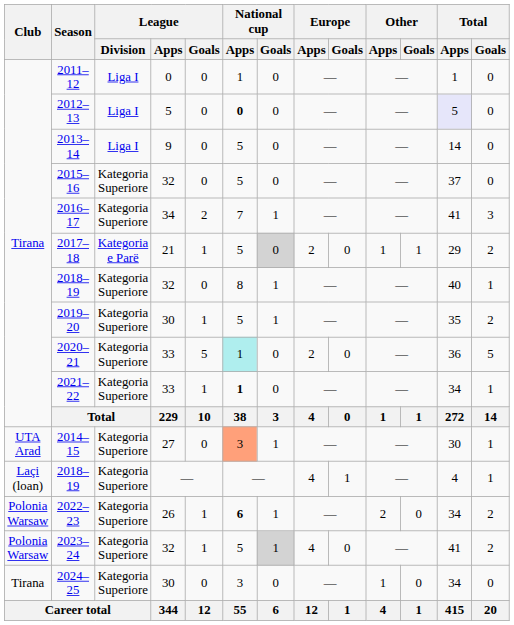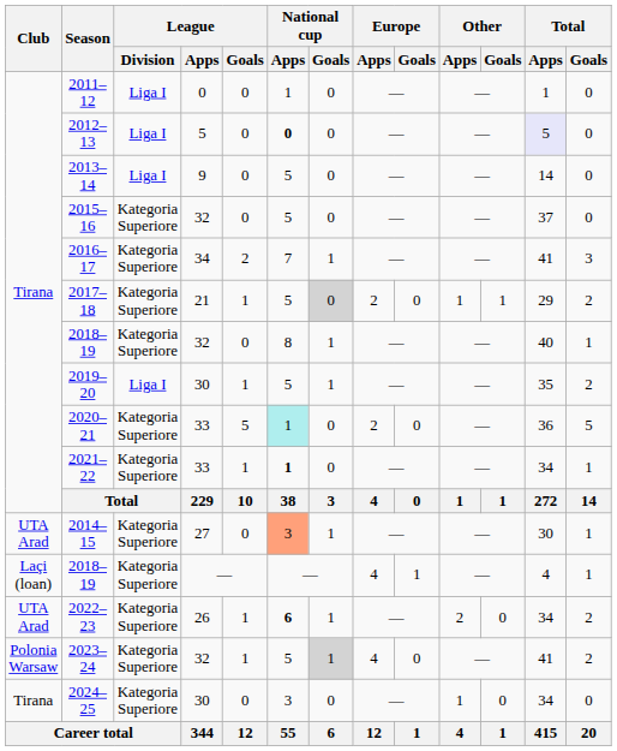 <table class="wikitable" style="text-align: center;">
 <tr>
 <th rowspan="2">Club</th>
 <th rowspan="2">Season</th>
 <th colspan="3">League</th>
 <th colspan="2">National cup</th>
 <th colspan="2">Europe</th>
 <th colspan="2">Other</th>
 <th colspan="2">Total</th>
 </tr>
 <tr>
 <th>Division</th>
 <th>Apps</th>
 <th>Goals</th>
 <th>Apps</th>
 <th>Goals</th>
 <th>Apps</th>
 <th>Goals</th>
 <th>Apps</th>
 <th>Goals</th>
 <th>Apps</th>
 <th>Goals</th>
 </tr>
 <tr>
 <td rowspan="11"><a href='#'>Tirana</a></td>
 <td><a href='#'>2011–12</a></td>
 <td><a href='#'>Liga I</a></td>
 <td>0</td>
 <td>0</td>
 <td>1</td>
 <td>0</td>
 <td colspan="2">—</td>
 <td colspan="2">—</td>
 <td>1</td>
 <td>0</td>
 </tr>
 <tr>
 <td><a href='#'>2012–13</a></td>
 <td><a href='#'>Liga I</a></td>
 <td>5</td>
 <td>0</td>
 <td><strong>0</strong></td>
 <td>0</td>
 <td colspan="2">—</td>
 <td colspan="2">—</td>
 <td style="background: lavender;">5</td>
 <td>0</td>
 </tr>
 <tr>
 <td><a href='#'>2013–14</a></td>
 <td><a href='#'>Liga I</a></td>
 <td>9</td>
 <td>0</td>
 <td>5</td>
 <td>0</td>
 <td colspan="2">—</td>
 <td colspan="2">—</td>
 <td>14</td>
 <td>0</td>
 </tr>
 <tr>
 <td><a href='#'>2015–16</a></td>
 <td>Kategoria Superiore</td>
 <td>32</td>
 <td>0</td>
 <td>5</td>
 <td>0</td>
 <td colspan="2">—</td>
 <td colspan="2">—</td>
 <td>37</td>
 <td>0</td>
 </tr>
 <tr>
 <td><a href='#'>2016–17</a></td>
 <td>Kategoria Superiore</td>
 <td>34</td>
 <td>2</td>
 <td>7</td>
 <td>1</td>
 <td colspan="2">—</td>
 <td colspan="2">—</td>
 <td>41</td>
 <td>3</td>
 </tr>
 <tr>
 <td><a href='#'>2017–18</a></td>
-<td><a href='#'>Kategoria e Parë</a></td>
+<td>Kategoria Superiore</td>
 <td>21</td>
 <td>1</td>
 <td>5</td>
 <td style="background: lightgrey;">0</td>
 <td>2</td>
 <td>0</td>
 <td>1</td>
 <td>1</td>
 <td>29</td>
 <td>2</td>
 </tr>
 <tr>
 <td><a href='#'>2018–19</a></td>
 <td>Kategoria Superiore</td>
 <td>32</td>
 <td>0</td>
 <td>8</td>
 <td>1</td>
 <td colspan="2">—</td>
 <td colspan="2">—</td>
 <td>40</td>
 <td>1</td>
 </tr>
 <tr>
 <td><a href='#'>2019–20</a></td>
-<td>Kategoria Superiore</td>
+<td><a href='#'>Liga I</a></td>
 <td>30</td>
 <td>1</td>
 <td>5</td>
 <td>1</td>
 <td colspan="2">—</td>
 <td colspan="2">—</td>
 <td>35</td>
 <td>2</td>
 </tr>
 <tr>
 <td><a href='#'>2020–21</a></td>
 <td>Kategoria Superiore</td>
 <td>33</td>
 <td>5</td>
 <td style="background: paleturquoise;">1</td>
 <td>0</td>
 <td>2</td>
 <td>0</td>
 <td colspan="2">—</td>
 <td>36</td>
 <td>5</td>
 </tr>
 <tr>
 <td><a href='#'>2021–22</a></td>
 <td>Kategoria Superiore</td>
 <td>33</td>
 <td>1</td>
 <td><strong>1</strong></td>
 <td>0</td>
 <td colspan="2">—</td>
 <td colspan="2">—</td>
 <td>34</td>
 <td>1</td>
 </tr>
 <tr>
 <th colspan="2">Total</th>
 <th>229</th>
 <th>10</th>
 <th>38</th>
 <th>3</th>
 <th>4</th>
 <th>0</th>
 <th>1</th>
 <th>1</th>
 <th>272</th>
 <th>14</th>
 </tr>
 <tr>
 <td><a href='#'>UTA Arad</a></td>
 <td><a href='#'>2014–15</a></td>
 <td>Kategoria Superiore</td>
 <td>27</td>
 <td>0</td>
 <td style="background: lightsalmon;">3</td>
 <td>1</td>
 <td colspan="2">—</td>
 <td colspan="2">—</td>
 <td>30</td>
 <td>1</td>
 </tr>
 <tr>
 <td><a href='#'>Laçi</a> (loan)</td>
 <td><a href='#'>2018–19</a></td>
 <td>Kategoria Superiore</td>
 <td colspan="2">—</td>
 <td colspan="2">—</td>
 <td>4</td>
 <td>1</td>
 <td colspan="2">—</td>
 <td>4</td>
 <td>1</td>
 </tr>
 <tr>
-<td><a href='#'>Polonia Warsaw</a></td>
+<td><a href='#'>UTA Arad</a></td>
 <td><a href='#'>2022–23</a></td>
 <td>Kategoria Superiore</td>
 <td>26</td>
 <td>1</td>
 <td><strong>6</strong></td>
 <td>1</td>
 <td colspan="2">—</td>
 <td>2</td>
 <td>0</td>
 <td>34</td>
 <td>2</td>
 </tr>
 <tr>
 <td><a href='#'>Polonia Warsaw</a></td>
 <td><a href='#'>2023–24</a></td>
 <td>Kategoria Superiore</td>
 <td>32</td>
 <td>1</td>
 <td>5</td>
 <td style="background: lightgrey;">1</td>
 <td>4</td>
 <td>0</td>
 <td colspan="2">—</td>
 <td>41</td>
 <td>2</td>
 </tr>
 <tr>
 <td>Tirana</td>
 <td><a href='#'>2024–25</a></td>
 <td>Kategoria Superiore</td>
 <td>30</td>
 <td>0</td>
 <td>3</td>
 <td>0</td>
 <td colspan="2">—</td>
 <td>1</td>
 <td>0</td>
 <td>34</td>
 <td>0</td>
 </tr>
 <tr>
 <th colspan="3">Career total</th>
 <th>344</th>
 <th>12</th>
 <th>55</th>
 <th>6</th>
 <th>12</th>
 <th>1</th>
 <th>4</th>
 <th>1</th>
 <th>415</th>
 <th>20</th>
 </tr>
 </table>
